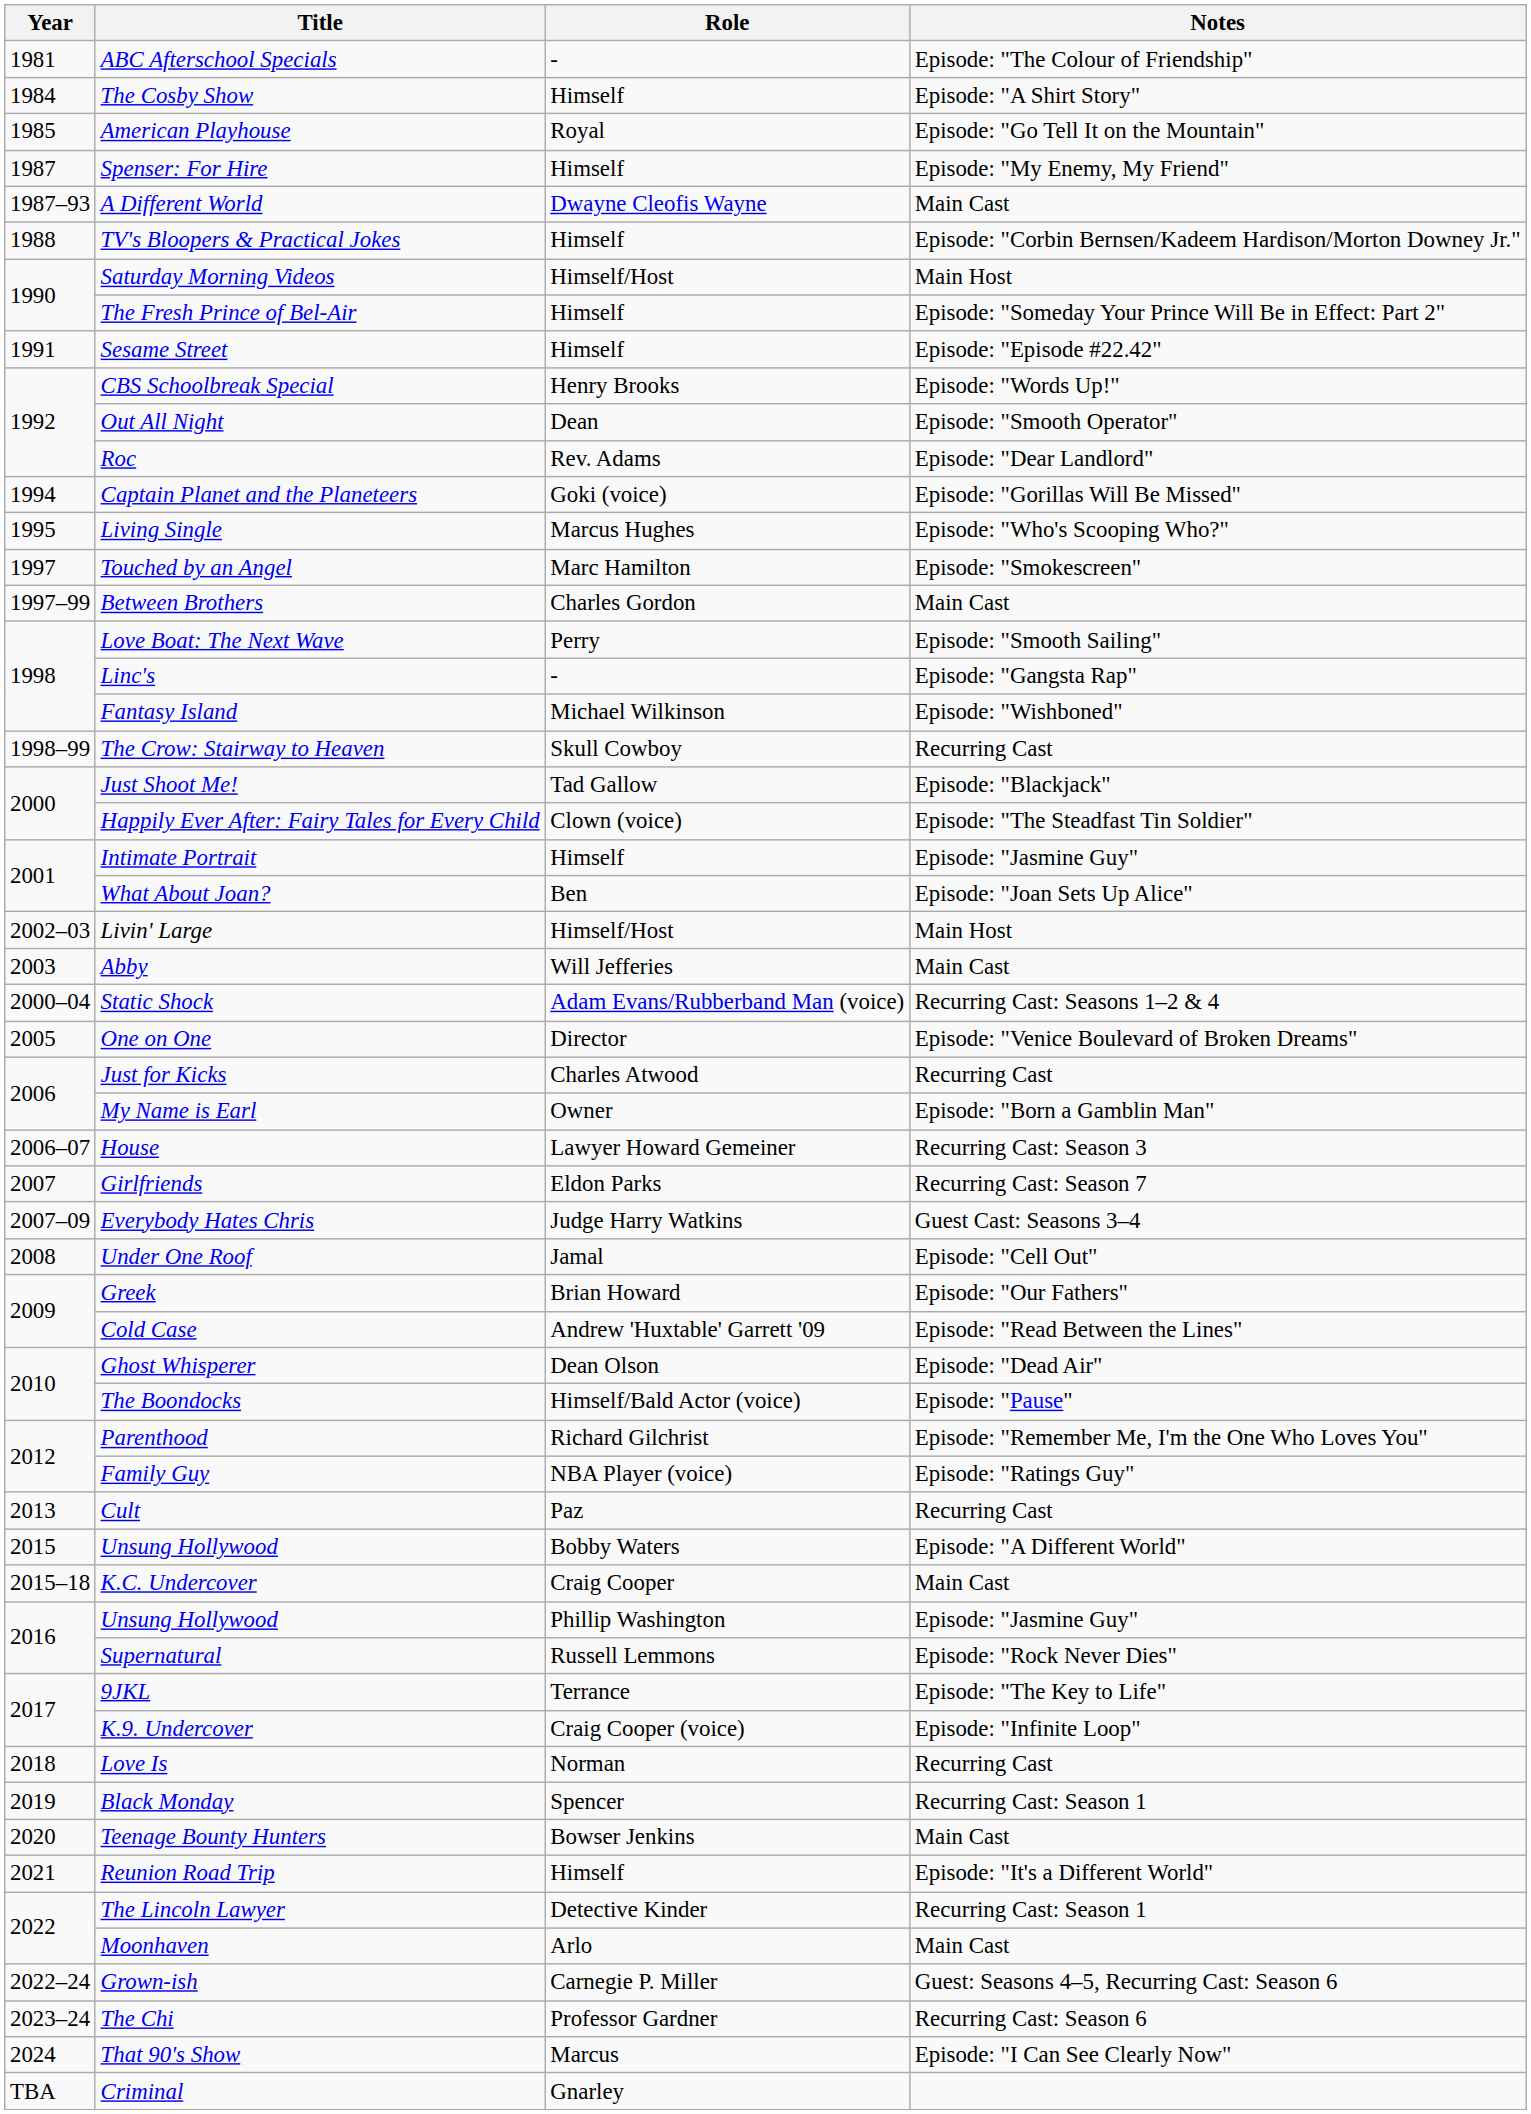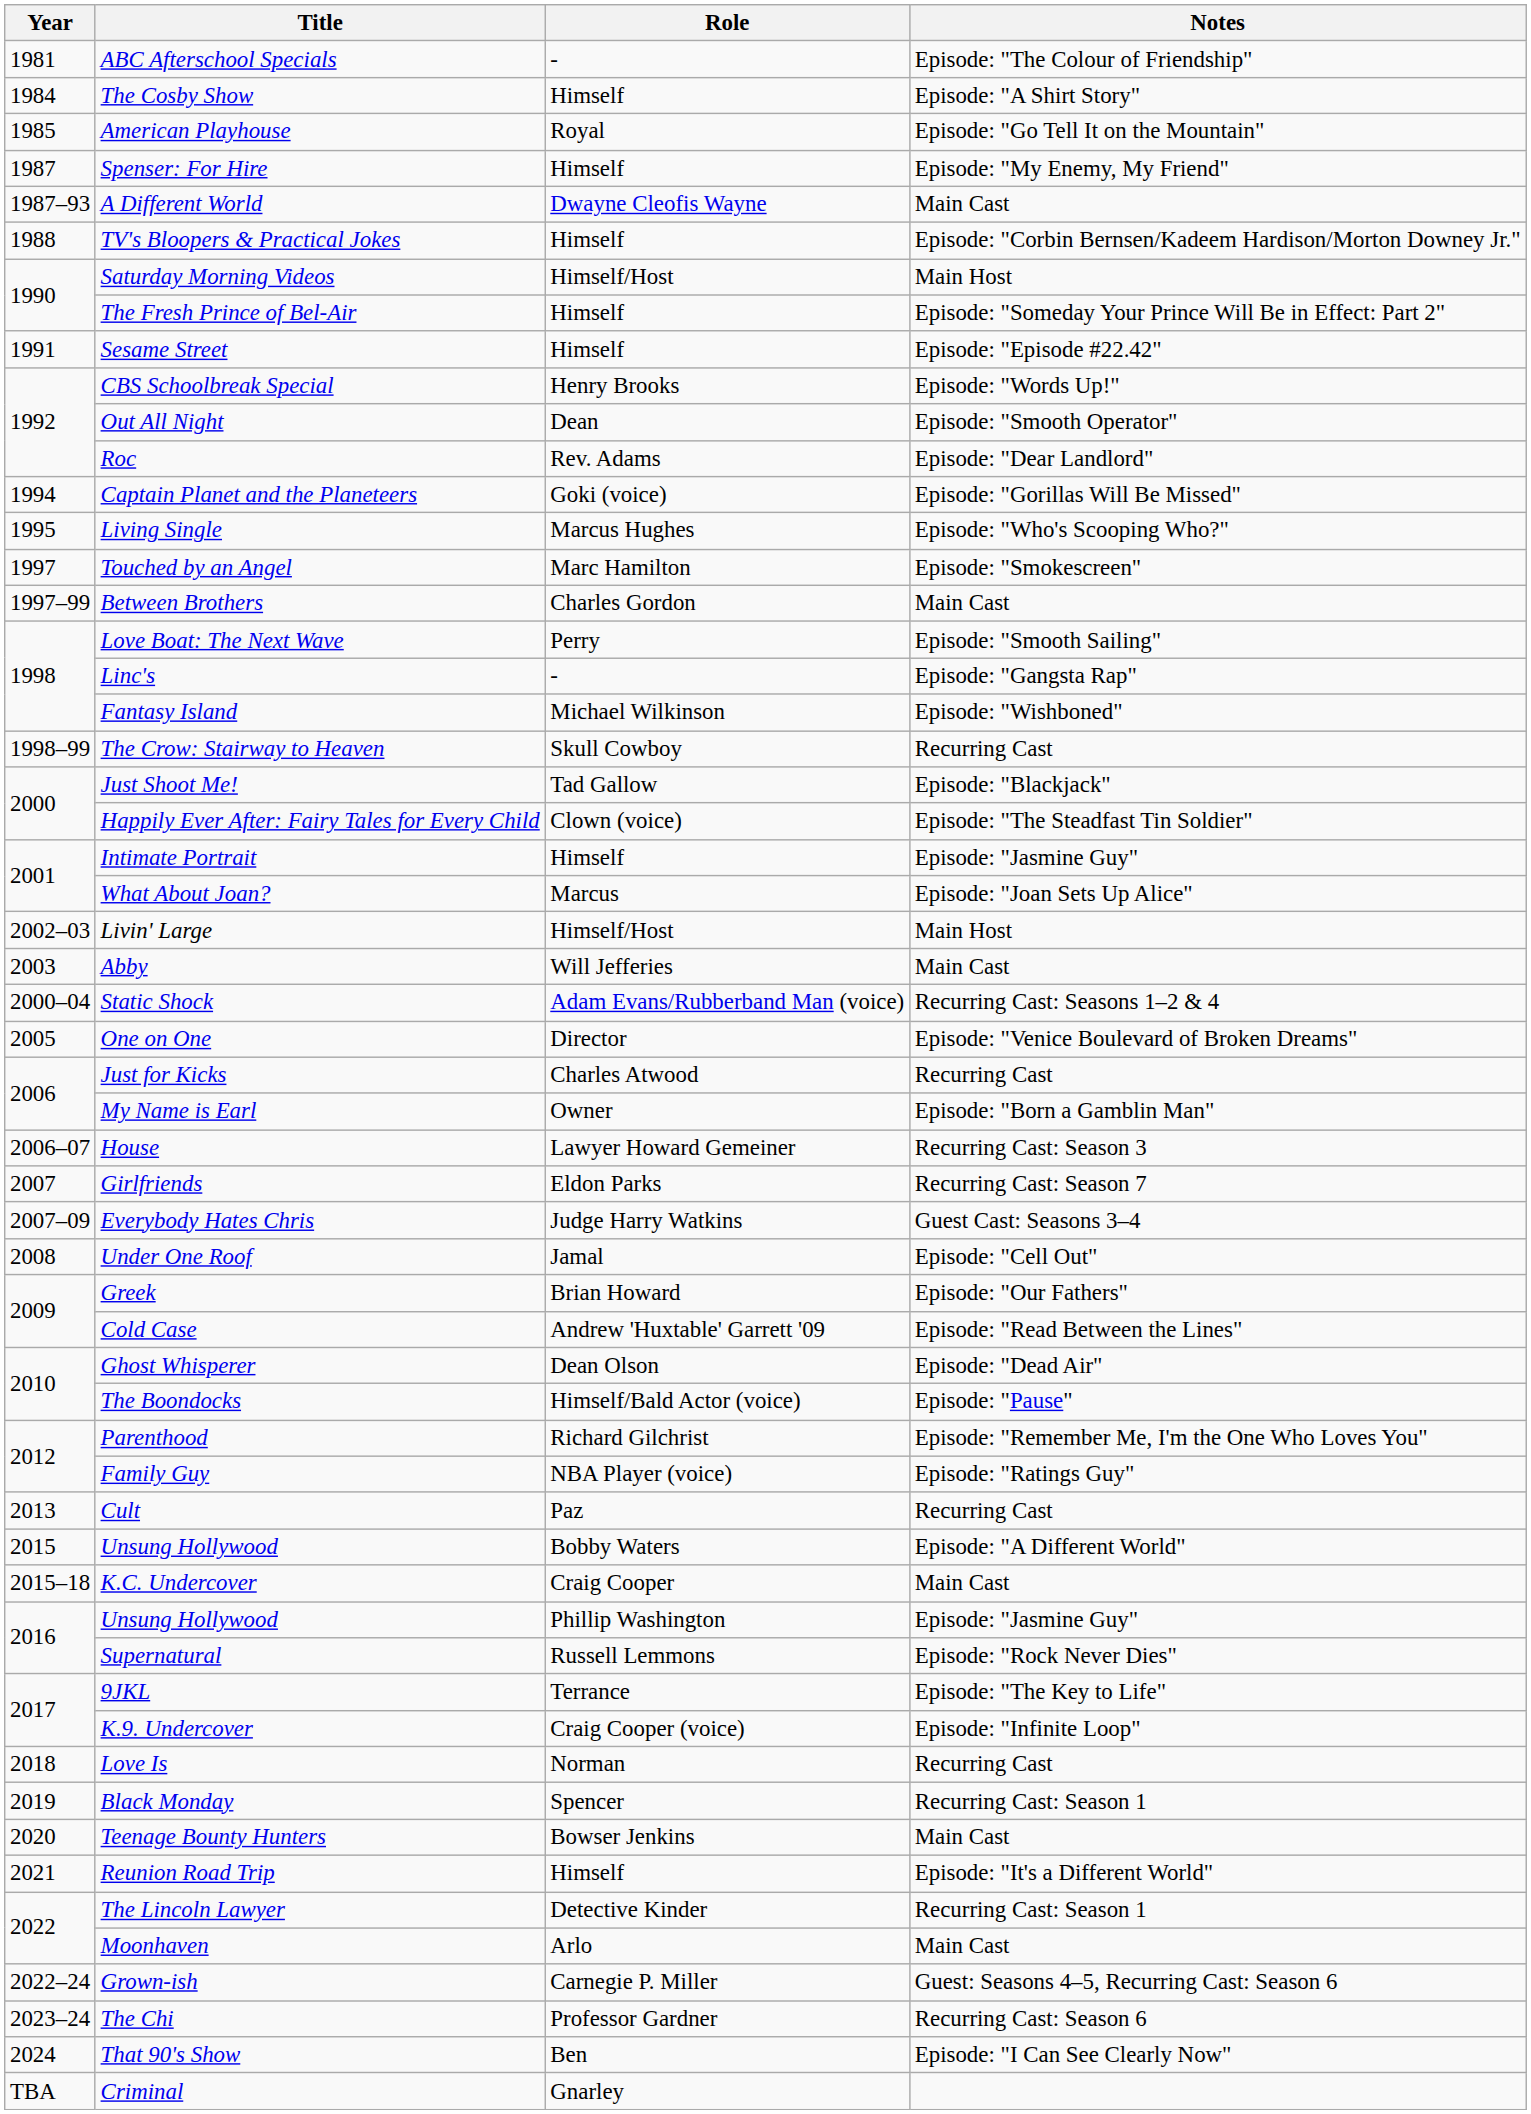 <table class="wikitable plainrowheaders sortable" style="margin-right: 0;">
 <tr>
 <th>Year</th>
 <th>Title</th>
 <th>Role</th>
 <th>Notes</th>
 </tr>
 <tr>
 <td>1981</td>
 <td><a href='#'><em>ABC Afterschool Specials</em></a></td>
 <td>-</td>
 <td>Episode: "The Colour of Friendship"</td>
 </tr>
 <tr>
 <td>1984</td>
 <td><em><a href='#'>The Cosby Show</a></em></td>
 <td>Himself</td>
 <td>Episode: "A Shirt Story"</td>
 </tr>
 <tr>
 <td>1985</td>
 <td><em><a href='#'>American Playhouse</a></em></td>
 <td>Royal</td>
 <td>Episode: "Go Tell It on the Mountain"</td>
 </tr>
 <tr>
 <td>1987</td>
 <td><em><a href='#'>Spenser: For Hire</a></em></td>
 <td>Himself</td>
 <td>Episode: "My Enemy, My Friend"</td>
 </tr>
 <tr>
 <td>1987–93</td>
 <td><em><a href='#'>A Different World</a></em></td>
 <td><a href='#'>Dwayne Cleofis Wayne</a></td>
 <td>Main Cast</td>
 </tr>
 <tr>
 <td>1988</td>
 <td><em><a href='#'>TV's Bloopers & Practical Jokes</a></em></td>
 <td>Himself</td>
 <td>Episode: "Corbin Bernsen/Kadeem Hardison/Morton Downey Jr."</td>
 </tr>
 <tr>
 <td rowspan=2>1990</td>
 <td><em><a href='#'>Saturday Morning Videos</a></em></td>
 <td>Himself/Host</td>
 <td>Main Host</td>
 </tr>
 <tr>
 <td><em><a href='#'>The Fresh Prince of Bel-Air</a></em></td>
 <td>Himself</td>
 <td>Episode: "Someday Your Prince Will Be in Effect: Part 2"</td>
 </tr>
 <tr>
 <td>1991</td>
 <td><em><a href='#'>Sesame Street</a></em></td>
 <td>Himself</td>
 <td>Episode: "Episode #22.42"</td>
 </tr>
 <tr>
 <td rowspan=3>1992</td>
 <td><em><a href='#'>CBS Schoolbreak Special</a></em></td>
 <td>Henry Brooks</td>
 <td>Episode: "Words Up!"</td>
 </tr>
 <tr>
 <td><em><a href='#'>Out All Night</a></em></td>
 <td>Dean</td>
 <td>Episode: "Smooth Operator"</td>
 </tr>
 <tr>
 <td><em><a href='#'>Roc</a></em></td>
 <td>Rev. Adams</td>
 <td>Episode: "Dear Landlord"</td>
 </tr>
 <tr>
 <td>1994</td>
 <td><em><a href='#'>Captain Planet and the Planeteers</a></em></td>
 <td>Goki (voice)</td>
 <td>Episode: "Gorillas Will Be Missed"</td>
 </tr>
 <tr>
 <td>1995</td>
 <td><em><a href='#'>Living Single</a></em></td>
 <td>Marcus Hughes</td>
 <td>Episode: "Who's Scooping Who?"</td>
 </tr>
 <tr>
 <td>1997</td>
 <td><em><a href='#'>Touched by an Angel</a></em></td>
 <td>Marc Hamilton</td>
 <td>Episode: "Smokescreen"</td>
 </tr>
 <tr>
 <td>1997–99</td>
 <td><em><a href='#'>Between Brothers</a></em></td>
 <td>Charles Gordon</td>
 <td>Main Cast</td>
 </tr>
 <tr>
 <td rowspan=3>1998</td>
 <td><em><a href='#'>Love Boat: The Next Wave</a></em></td>
 <td>Perry</td>
 <td>Episode: "Smooth Sailing"</td>
 </tr>
 <tr>
 <td><em><a href='#'>Linc's</a></em></td>
 <td>-</td>
 <td>Episode: "Gangsta Rap"</td>
 </tr>
 <tr>
 <td><em><a href='#'>Fantasy Island</a></em></td>
 <td>Michael Wilkinson</td>
 <td>Episode: "Wishboned"</td>
 </tr>
 <tr>
 <td>1998–99</td>
 <td><em><a href='#'>The Crow: Stairway to Heaven</a></em></td>
 <td>Skull Cowboy</td>
 <td>Recurring Cast</td>
 </tr>
 <tr>
 <td rowspan=2>2000</td>
 <td><em><a href='#'>Just Shoot Me!</a></em></td>
 <td>Tad Gallow</td>
 <td>Episode: "Blackjack"</td>
 </tr>
 <tr>
 <td><em><a href='#'>Happily Ever After: Fairy Tales for Every Child</a></em></td>
 <td>Clown (voice)</td>
 <td>Episode: "The Steadfast Tin Soldier"</td>
 </tr>
 <tr>
 <td rowspan=2>2001</td>
 <td><em><a href='#'>Intimate Portrait</a></em></td>
 <td>Himself</td>
 <td>Episode: "Jasmine Guy"</td>
 </tr>
 <tr>
 <td><em><a href='#'>What About Joan?</a></em></td>
-<td>Ben</td>
+<td>Marcus</td>
 <td>Episode: "Joan Sets Up Alice"</td>
 </tr>
 <tr>
 <td>2002–03</td>
 <td><em>Livin' Large</em></td>
 <td>Himself/Host</td>
 <td>Main Host</td>
 </tr>
 <tr>
 <td>2003</td>
 <td><em><a href='#'>Abby</a></em></td>
 <td>Will Jefferies</td>
 <td>Main Cast</td>
 </tr>
 <tr>
 <td>2000–04</td>
 <td><em><a href='#'>Static Shock</a></em></td>
 <td><a href='#'>Adam Evans/Rubberband Man</a> (voice)</td>
 <td>Recurring Cast: Seasons 1–2 & 4 </td>
 </tr>
 <tr>
 <td>2005</td>
 <td><em><a href='#'>One on One</a></em></td>
 <td>Director</td>
 <td>Episode: "Venice Boulevard of Broken Dreams"</td>
 </tr>
 <tr>
 <td rowspan=2>2006</td>
 <td><em><a href='#'>Just for Kicks</a></em></td>
 <td>Charles Atwood</td>
 <td>Recurring Cast</td>
 </tr>
 <tr>
 <td><em><a href='#'>My Name is Earl</a></em></td>
 <td>Owner</td>
 <td>Episode: "Born a Gamblin Man"</td>
 </tr>
 <tr>
 <td>2006–07</td>
 <td><em><a href='#'>House</a></em></td>
 <td>Lawyer Howard Gemeiner</td>
 <td>Recurring Cast: Season 3</td>
 </tr>
 <tr>
 <td>2007</td>
 <td><em><a href='#'>Girlfriends</a></em></td>
 <td>Eldon Parks</td>
 <td>Recurring Cast: Season 7</td>
 </tr>
 <tr>
 <td>2007–09</td>
 <td><em><a href='#'>Everybody Hates Chris</a></em></td>
 <td>Judge Harry Watkins</td>
 <td>Guest Cast: Seasons 3–4</td>
 </tr>
 <tr>
 <td>2008</td>
 <td><em><a href='#'>Under One Roof</a></em></td>
 <td>Jamal</td>
 <td>Episode: "Cell Out"</td>
 </tr>
 <tr>
 <td rowspan=2>2009</td>
 <td><em><a href='#'>Greek</a></em></td>
 <td>Brian Howard</td>
 <td>Episode: "Our Fathers"</td>
 </tr>
 <tr>
 <td><em><a href='#'>Cold Case</a></em></td>
 <td>Andrew 'Huxtable' Garrett '09</td>
 <td>Episode: "Read Between the Lines"</td>
 </tr>
 <tr>
 <td rowspan=2>2010</td>
 <td><em><a href='#'>Ghost Whisperer</a></em></td>
 <td>Dean Olson</td>
 <td>Episode: "Dead Air"</td>
 </tr>
 <tr>
 <td><em><a href='#'>The Boondocks</a></em></td>
 <td>Himself/Bald Actor (voice)</td>
 <td>Episode: "<a href='#'>Pause</a>"</td>
 </tr>
 <tr>
 <td rowspan=2>2012</td>
 <td><em><a href='#'>Parenthood</a></em></td>
 <td>Richard Gilchrist</td>
 <td>Episode: "Remember Me, I'm the One Who Loves You"</td>
 </tr>
 <tr>
 <td><em><a href='#'>Family Guy</a></em></td>
 <td>NBA Player (voice)</td>
 <td>Episode: "Ratings Guy"</td>
 </tr>
 <tr>
 <td>2013</td>
 <td><em><a href='#'>Cult</a></em></td>
 <td>Paz</td>
 <td>Recurring Cast</td>
 </tr>
 <tr>
 <td>2015</td>
 <td><em><a href='#'>Unsung Hollywood</a></em></td>
 <td>Bobby Waters</td>
 <td>Episode: "A Different World"</td>
 </tr>
 <tr>
 <td>2015–18</td>
 <td><em><a href='#'>K.C. Undercover</a></em></td>
 <td>Craig Cooper</td>
 <td>Main Cast</td>
 </tr>
 <tr>
 <td rowspan=2>2016</td>
 <td><em><a href='#'>Unsung Hollywood</a></em></td>
 <td>Phillip Washington</td>
 <td>Episode: "Jasmine Guy"</td>
 </tr>
 <tr>
 <td><em><a href='#'>Supernatural</a></em></td>
 <td>Russell Lemmons</td>
 <td>Episode: "Rock Never Dies"</td>
 </tr>
 <tr>
 <td rowspan=2>2017</td>
 <td><em><a href='#'>9JKL</a></em></td>
 <td>Terrance</td>
 <td>Episode: "The Key to Life"</td>
 </tr>
 <tr>
 <td><em><a href='#'>K.9. Undercover</a></em></td>
 <td>Craig Cooper (voice)</td>
 <td>Episode: "Infinite Loop"</td>
 </tr>
 <tr>
 <td>2018</td>
 <td><em><a href='#'>Love Is</a></em></td>
 <td>Norman</td>
 <td>Recurring Cast</td>
 </tr>
 <tr>
 <td>2019</td>
 <td><em><a href='#'>Black Monday</a></em></td>
 <td>Spencer</td>
 <td>Recurring Cast: Season 1</td>
 </tr>
 <tr>
 <td>2020</td>
 <td><em><a href='#'>Teenage Bounty Hunters</a></em></td>
 <td>Bowser Jenkins</td>
 <td>Main Cast</td>
 </tr>
 <tr>
 <td>2021</td>
 <td><em><a href='#'>Reunion Road Trip</a></em></td>
 <td>Himself</td>
 <td>Episode: "It's a Different World"</td>
 </tr>
 <tr>
 <td rowspan=2>2022</td>
 <td><em><a href='#'>The Lincoln Lawyer</a></em></td>
 <td>Detective Kinder</td>
 <td>Recurring Cast: Season 1</td>
 </tr>
 <tr>
 <td><em><a href='#'>Moonhaven</a></em></td>
 <td>Arlo</td>
 <td>Main Cast</td>
 </tr>
 <tr>
 <td>2022–24</td>
 <td><em><a href='#'>Grown-ish</a></em></td>
 <td>Carnegie P. Miller</td>
 <td>Guest: Seasons 4–5, Recurring Cast: Season 6</td>
 </tr>
 <tr>
 <td>2023–24</td>
 <td><em><a href='#'>The Chi</a></em></td>
 <td>Professor Gardner</td>
 <td>Recurring Cast: Season 6</td>
 </tr>
 <tr>
 <td>2024</td>
 <td><em><a href='#'>That 90's Show</a></em></td>
-<td>Marcus</td>
+<td>Ben</td>
 <td>Episode: "I Can See Clearly Now"</td>
 </tr>
 <tr>
 <td>TBA</td>
 <td><em><a href='#'>Criminal</a></em></td>
 <td>Gnarley</td>
 <td></td>
 </tr>
 </table>
